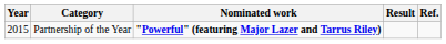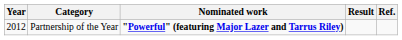 <table class="wikitable">
 <tr>
 <th>Year</th>
 <th>Category</th>
 <th>Nominated work</th>
 <th>Result</th>
 <th>Ref.</th>
 </tr>
 <tr>
-<td>2015</td>
+<td>2012</td>
 <td>Partnership of the Year</td>
 <td><strong>"<a href='#'>Powerful</a>" (featuring <a href='#'>Major Lazer</a> and <a href='#'>Tarrus Riley</a>)</strong></td>
 <td></td>
 <td></td>
 </tr>
 </table>
